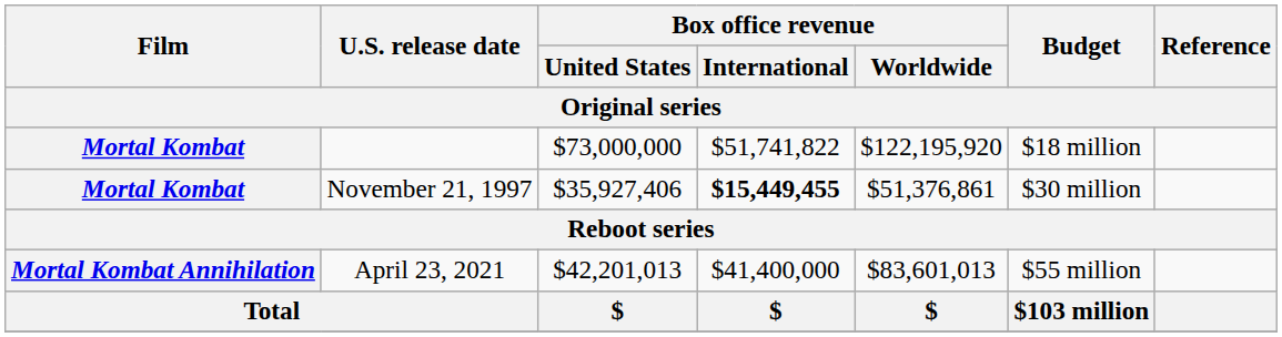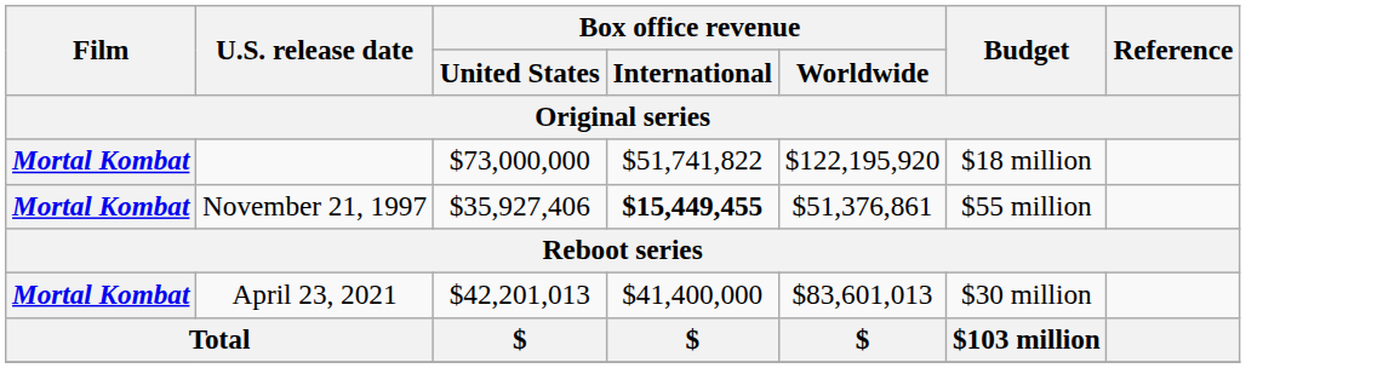 <table class="wikitable plainrowheaders" style="text-align:center;">
 <tr>
 <th rowspan="2">Film</th>
 <th rowspan="2">U.S. release date</th>
 <th colspan="3">Box office revenue</th>
 <th rowspan="2">Budget</th>
 <th rowspan="2">Reference</th>
 </tr>
 <tr>
 <th>United States</th>
 <th>International</th>
 <th>Worldwide</th>
 </tr>
 <tr>
 <th colspan="7">Original series</th>
 </tr>
 <tr>
 <th scope="row"><em><a href='#'>Mortal Kombat</a></em></th>
 <td></td>
 <td>$73,000,000</td>
 <td>$51,741,822</td>
 <td>$122,195,920</td>
 <td>$18 million</td>
 <td></td>
 </tr>
 <tr>
 <th scope="row"><em><a href='#'>Mortal Kombat</a></em></th>
 <td>November 21, 1997</td>
 <td>$35,927,406</td>
 <td><strong>$15,449,455</strong></td>
 <td>$51,376,861</td>
-<td>$30 million</td>
+<td>$55 million</td>
 <td></td>
 </tr>
 <tr>
 <th colspan="7">Reboot series</th>
 </tr>
 <tr>
-<th scope="row"><em><a href='#'>Mortal Kombat Annihilation</a></em></th>
+<th scope="row"><em><a href='#'>Mortal Kombat</a></em></th>
 <td>April 23, 2021</td>
 <td>$42,201,013</td>
 <td>$41,400,000</td>
 <td>$83,601,013</td>
-<td>$55 million</td>
+<td>$30 million</td>
 <td></td>
 </tr>
 <tr>
 <th colspan="2">Total</th>
 <th>$</th>
 <th>$</th>
 <th>$</th>
 <th>$103 million</th>
 <th></th>
 </tr>
 <tr>
 </tr>
 </table>
